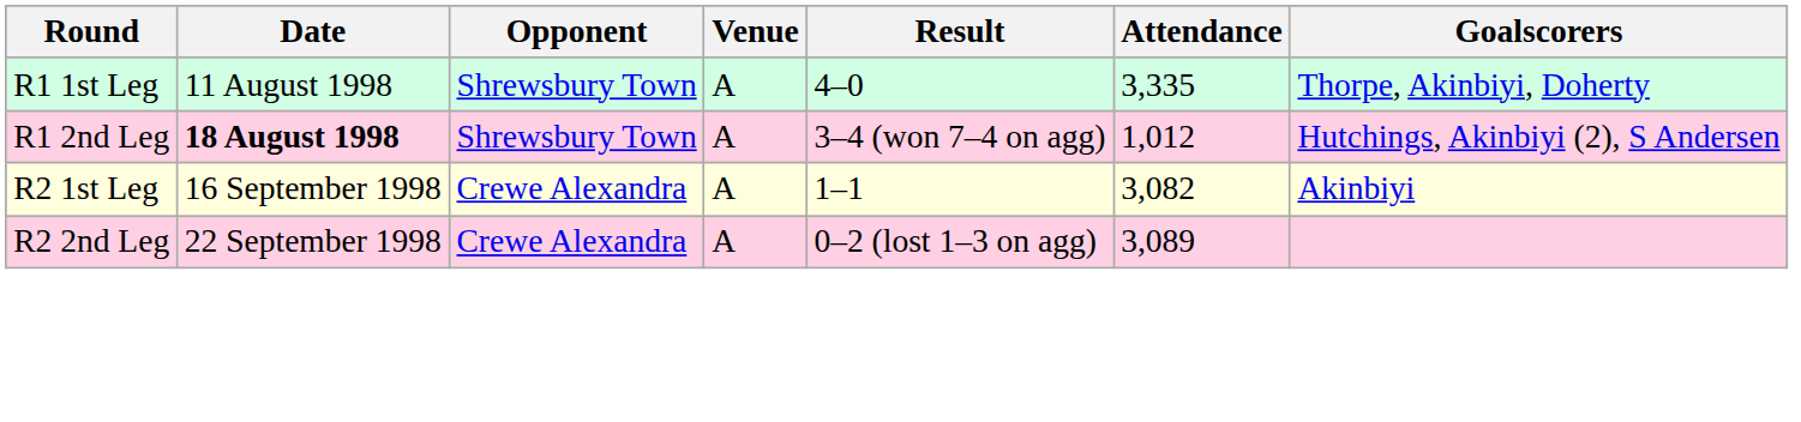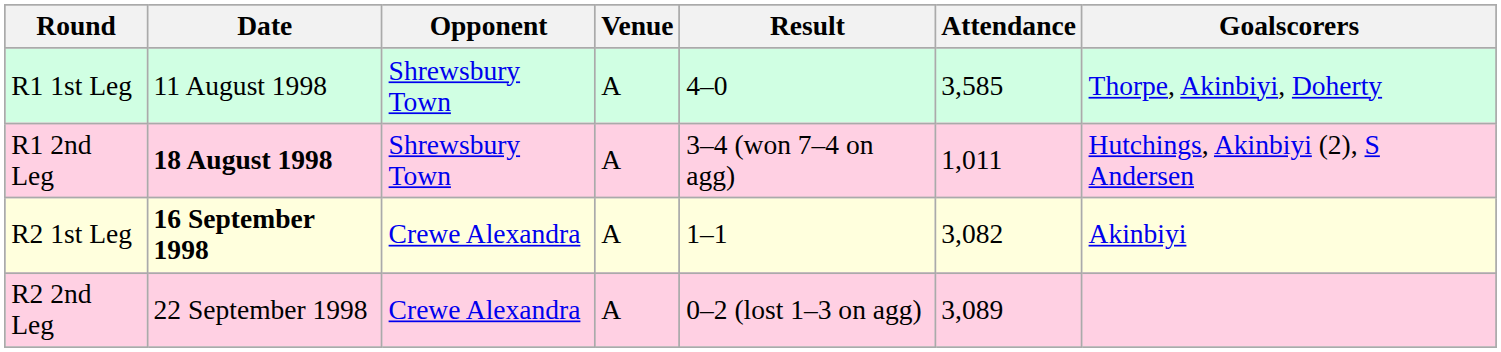 <table class="wikitable">
 <tr>
 <th>Round</th>
 <th>Date</th>
 <th>Opponent</th>
 <th>Venue</th>
 <th>Result</th>
 <th>Attendance</th>
 <th>Goalscorers</th>
 </tr>
 <tr style="background:#d0ffe3;">
 <td>R1 1st Leg</td>
 <td>11 August 1998</td>
 <td><a href='#'>Shrewsbury Town</a></td>
 <td>A</td>
 <td>4–0</td>
-<td>3,335</td>
+<td>3,585</td>
 <td><a href='#'>Thorpe</a>, <a href='#'>Akinbiyi</a>, <a href='#'>Doherty</a></td>
 </tr>
 <tr style="background:#ffd0e3;">
 <td>R1 2nd Leg</td>
 <td><strong>18 August 1998</strong></td>
 <td><a href='#'>Shrewsbury Town</a></td>
 <td>A</td>
 <td>3–4 (won 7–4 on agg)</td>
-<td>1,012</td>
+<td>1,011</td>
 <td><a href='#'>Hutchings</a>, <a href='#'>Akinbiyi</a> (2), <a href='#'>S Andersen</a></td>
 </tr>
 <tr style="background:#ffd;">
 <td>R2 1st Leg</td>
-<td>16 September 1998</td>
+<td><strong>16 September 1998</strong></td>
 <td><a href='#'>Crewe Alexandra</a></td>
 <td>A</td>
 <td>1–1</td>
 <td>3,082</td>
 <td><a href='#'>Akinbiyi</a></td>
 </tr>
 <tr style="background:#ffd0e3;">
 <td>R2 2nd Leg</td>
 <td>22 September 1998</td>
 <td><a href='#'>Crewe Alexandra</a></td>
 <td>A</td>
 <td>0–2 (lost 1–3 on agg)</td>
 <td>3,089</td>
 <td></td>
 </tr>
 </table>
